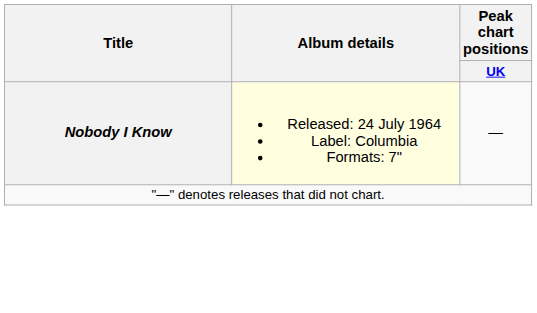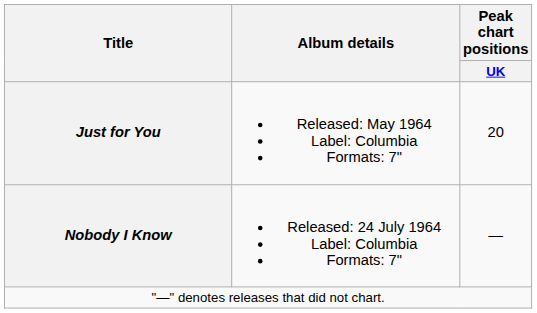 <table class="wikitable plainrowheaders" style="text-align:center;">
 <tr>
 <th rowspan="2" scope="col" style="width:15em;">Title</th>
 <th rowspan="2" scope="col" style="width:15em;">Album details</th>
 <th>Peak chart positions</th>
 </tr>
 <tr>
 <th scope="col" style="width:2em;font-size:90%;"><a href='#'>UK</a><br></th>
 </tr>
 <tr>
+<th scope="row"><em>Just for You</em></th>
+<td><br><ul><li>Released: May 1964</li><li>Label: Columbia</li><li>Formats: 7"</li></ul></td>
+<td>20</td>
+</tr>
+<tr>
 <th scope="row"><em>Nobody I Know</em></th>
-<td style="background: lightyellow;"><br><ul><li>Released: 24 July 1964</li><li>Label: Columbia</li><li>Formats: 7"</li></ul></td>
+<td><br><ul><li>Released: 24 July 1964</li><li>Label: Columbia</li><li>Formats: 7"</li></ul></td>
 <td>—</td>
 </tr>
 <tr>
 <td colspan="3" style="font-size:90%">"—" denotes releases that did not chart.</td>
 </tr>
 </table>
